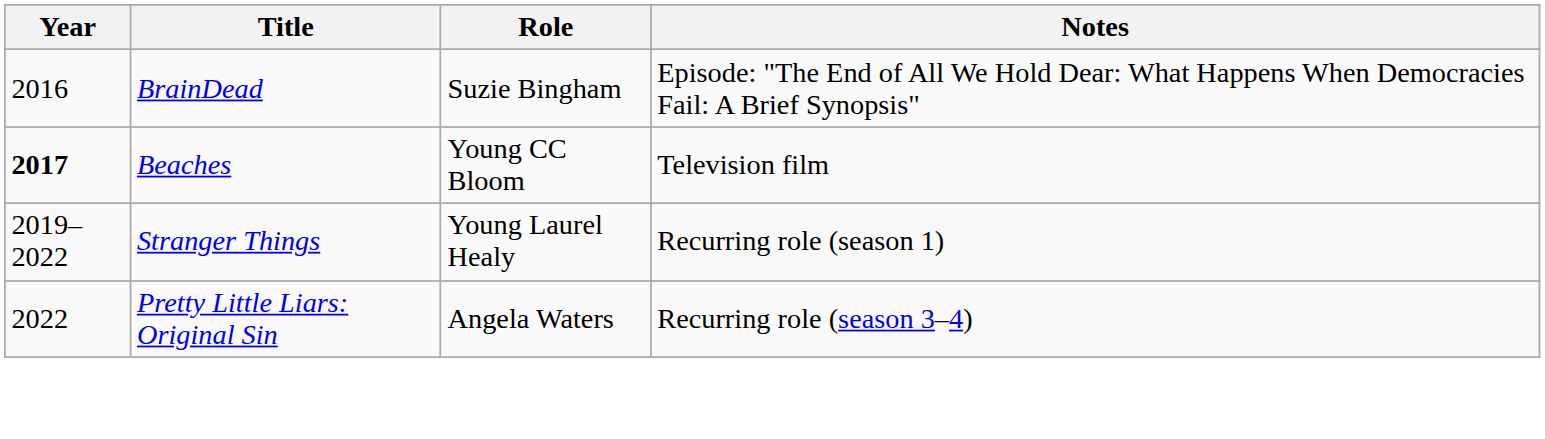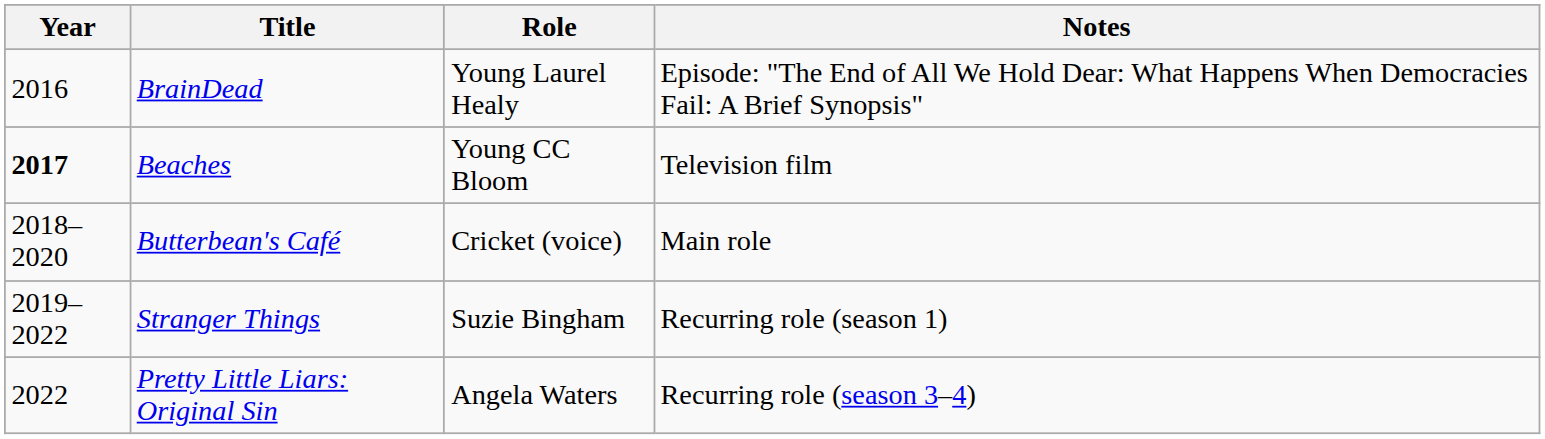 <table class="wikitable">
 <tr>
 <th>Year</th>
 <th>Title</th>
 <th>Role</th>
 <th>Notes</th>
 </tr>
 <tr>
 <td>2016</td>
 <td><em><a href='#'>BrainDead</a></em></td>
-<td>Suzie Bingham</td>
+<td>Young Laurel Healy</td>
 <td>Episode: "The End of All We Hold Dear: What Happens When Democracies Fail: A Brief Synopsis"</td>
 </tr>
 <tr>
 <td><strong>2017</strong></td>
 <td><em><a href='#'>Beaches</a></em></td>
 <td>Young CC Bloom</td>
 <td>Television film</td>
 </tr>
 <tr>
+<td>2018–2020</td>
+<td><em><a href='#'>Butterbean's Café</a></em></td>
+<td>Cricket (voice)</td>
+<td>Main role</td>
+</tr>
+<tr>
 <td>2019–2022</td>
 <td><em><a href='#'>Stranger Things</a></em></td>
-<td>Young Laurel Healy</td>
+<td>Suzie Bingham</td>
 <td>Recurring role (season 1)</td>
 </tr>
 <tr>
 <td>2022</td>
 <td><em><a href='#'>Pretty Little Liars: Original Sin</a></em></td>
 <td>Angela Waters</td>
 <td>Recurring role (<a href='#'>season 3</a>–<a href='#'>4</a>)</td>
 </tr>
 </table>
